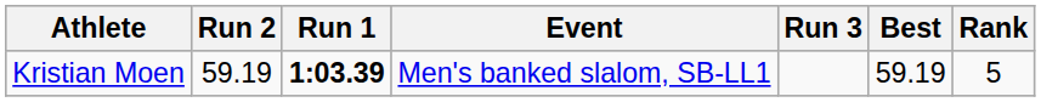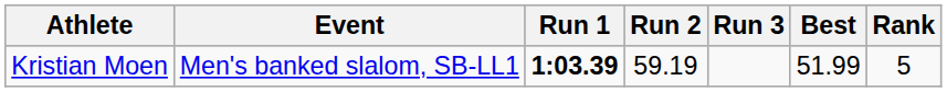 <table class="wikitable" style="font-size:90%">
 <tr>
 <th>Athlete</th>
+<th>Event</th>
+<th>Run 1</th>
 <th>Run 2</th>
-<th>Run 1</th>
-<th>Event</th>
 <th>Run 3</th>
 <th>Best</th>
 <th>Rank</th>
 </tr>
 <tr align=center>
 <td align=left><a href='#'>Kristian Moen</a></td>
+<td align=left><a href='#'>Men's banked slalom, SB-LL1</a></td>
+<td><strong>1:03.39</strong></td>
 <td>59.19</td>
-<td><strong>1:03.39</strong></td>
-<td align=left><a href='#'>Men's banked slalom, SB-LL1</a></td>
 <td></td>
-<td>59.19</td>
+<td>51.99</td>
 <td>5</td>
 </tr>
 </table>
